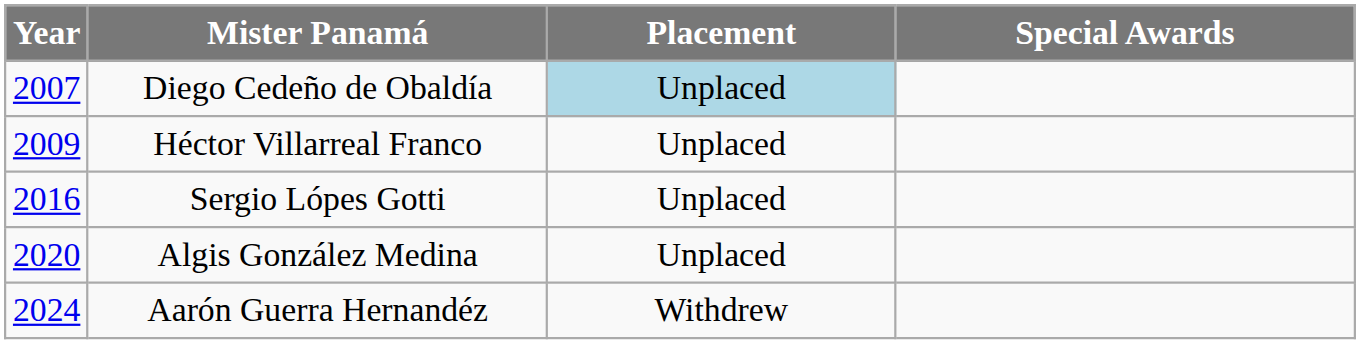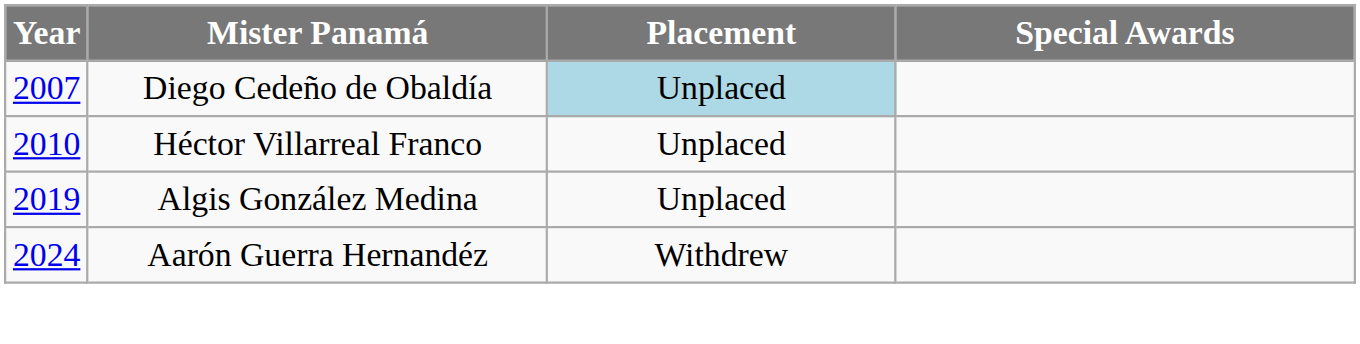 <table class="wikitable sortable" style="font-size: 95%; text-align:center">
 <tr>
 <th width="20" style="background-color:#787878;color:#FFFFFF;">Year</th>
 <th width="200" style="background-color:#787878;color:#FFFFFF;">Mister Panamá</th>
 <th width="150" style="background-color:#787878;color:#FFFFFF;">Placement</th>
 <th width="200" style="background-color:#787878;color:#FFFFFF;">Special Awards</th>
 </tr>
 <tr>
 <td><a href='#'>2007</a></td>
 <td>Diego Cedeño de Obaldía</td>
 <td style="background: lightblue;">Unplaced</td>
 <td></td>
 </tr>
 <tr>
-<td><a href='#'>2009</a></td>
+<td><a href='#'>2010</a></td>
 <td>Héctor Villarreal Franco</td>
 <td>Unplaced</td>
 <td></td>
 </tr>
 <tr>
-<td><a href='#'>2016</a></td>
-<td>Sergio Lópes Gotti</td>
-<td>Unplaced</td>
-<td></td>
-</tr>
-<tr>
-<td><a href='#'>2020</a></td>
+<td><a href='#'>2019</a></td>
 <td>Algis González Medina</td>
 <td>Unplaced</td>
 <td></td>
 </tr>
 <tr>
 <td><a href='#'>2024</a></td>
 <td>Aarón Guerra Hernandéz</td>
 <td>Withdrew</td>
 <td></td>
 </tr>
 </table>
